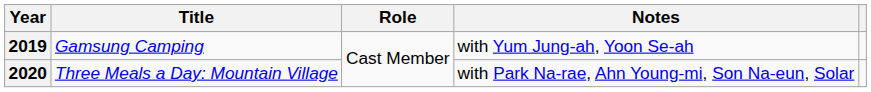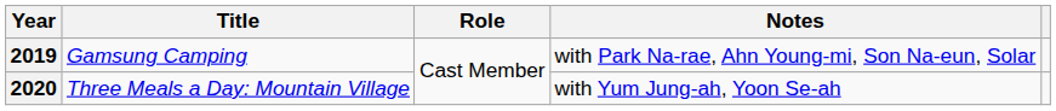 <table class="wikitable plainrowheaders sortable">
 <tr>
 <th scope="col">Year</th>
 <th scope="col">Title</th>
 <th scope="col">Role</th>
 <th scope="col" class="unsortable">Notes</th>
 <th scope="col" class="unsortable"></th>
 </tr>
 <tr>
 <th scope="row">2019</th>
 <td><em><a href='#'>Gamsung Camping</a></em></td>
 <td rowspan="2">Cast Member</td>
-<td>with <a href='#'>Yum Jung-ah</a>, <a href='#'>Yoon Se-ah</a></td>
+<td>with <a href='#'>Park Na-rae</a>, <a href='#'>Ahn Young-mi</a>, <a href='#'>Son Na-eun</a>, <a href='#'>Solar</a></td>
 <td style="text-align:center"></td>
 </tr>
 <tr>
 <th scope="row">2020</th>
 <td><em><a href='#'>Three Meals a Day: Mountain Village</a></em></td>
-<td>with <a href='#'>Park Na-rae</a>, <a href='#'>Ahn Young-mi</a>, <a href='#'>Son Na-eun</a>, <a href='#'>Solar</a></td>
+<td>with <a href='#'>Yum Jung-ah</a>, <a href='#'>Yoon Se-ah</a></td>
 <td style="text-align:center"></td>
 </tr>
 </table>
